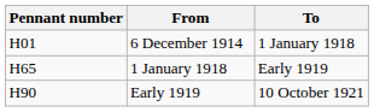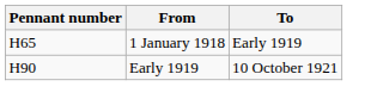 <table class="wikitable" style="text-align:left">
 <tr>
 <th>Pennant number</th>
 <th>From</th>
 <th>To</th>
-</tr>
-<tr>
-<td>H01</td>
-<td>6 December 1914  </td>
-<td>1 January 1918</td>
 </tr>
 <tr>
 <td>H65</td>
 <td>1 January 1918</td>
 <td>Early 1919</td>
 </tr>
 <tr>
 <td>H90</td>
 <td>Early 1919</td>
 <td>10 October 1921</td>
 </tr>
 </table>
